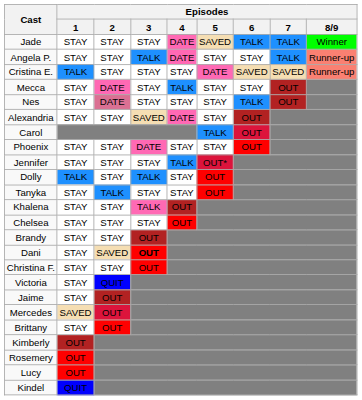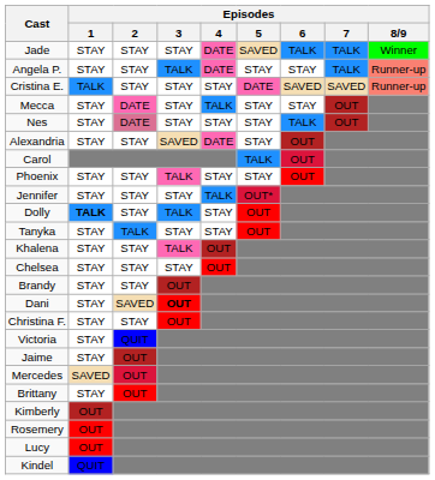 <table class="wikitable" style="font-size:11.2px;">
 <tr>
 <th colspan="1" rowspan="2">Cast</th>
 <th colspan="16">Episodes</th>
 </tr>
 <tr>
 <th>1</th>
 <th>2</th>
 <th>3</th>
 <th>4</th>
 <th>5</th>
 <th>6</th>
 <th>7</th>
 <th>8/9</th>
 </tr>
 <tr>
 <td style="text-align:center;">Jade</td>
 <td style="text-align:center;background-color:white;"><span>STAY</span></td>
 <td style="text-align:center;background-color:white;">STAY</td>
 <td style="text-align:center;background-color:white;">STAY</td>
 <td style="text-align:center;background-color:hotpink;">DATE</td>
 <td style="text-align:center;background-color:wheat;">SAVED</td>
 <td style="text-align:center;background-color:dodgerblue;">TALK</td>
 <td style="text-align:center;background-color:dodgerblue;">TALK</td>
 <td style="text-align:center;background-color:lime;">Winner</td>
 </tr>
 <tr>
 <td style="text-align:center;">Angela P.</td>
 <td style="text-align:center;background-color:white;"><span>STAY</span></td>
 <td style="text-align:center;background-color:white;">STAY</td>
 <td style="text-align:center;background-color:dodgerblue;">TALK</td>
 <td style="text-align:center;background-color:hotpink;">DATE</td>
 <td style="text-align:center;background-color:white;">STAY</td>
 <td style="text-align:center;background-color:white;">STAY</td>
 <td style="text-align:center;background-color:dodgerblue;">TALK</td>
 <td style="text-align:center;background-color:salmon;">Runner-up</td>
 </tr>
 <tr>
 <td style="text-align:center;">Cristina E.</td>
 <td style="text-align:center;background-color:dodgerblue;">TALK</td>
 <td style="text-align:center;background-color:white;">STAY</td>
 <td style="text-align:center;background-color:white;">STAY</td>
 <td style="text-align:center;background-color:white;">STAY</td>
 <td style="text-align:center;background-color:hotpink;">DATE</td>
 <td style="text-align:center;background-color:wheat;">SAVED</td>
 <td style="text-align:center;background-color:wheat;">SAVED</td>
 <td style="text-align:center;background-color:salmon;">Runner-up</td>
 </tr>
 <tr>
 <td style="text-align:center;">Mecca</td>
 <td style="text-align:center;background-color:white;"><span>STAY</span></td>
 <td style="text-align:center;background-color:hotpink;">DATE</td>
 <td style="text-align:center;background-color:white;">STAY</td>
 <td style="text-align:center;background-color:dodgerblue;">TALK</td>
 <td style="text-align:center;background-color:white;">STAY</td>
 <td style="text-align:center;background-color:white;">STAY</td>
 <td style="text-align:center;background-color:firebrick;">OUT</td>
 <td style="text-align:center;background-color:grey;"></td>
 </tr>
 <tr>
 <td style="text-align:center;">Nes</td>
 <td style="text-align:center;background-color:white;"><span>STAY</span></td>
 <td style="text-align:center;background-color:palevioletred;">DATE</td>
 <td style="text-align:center;background-color:white;">STAY</td>
 <td style="text-align:center;background-color:white;">STAY</td>
 <td style="text-align:center;background-color:white;">STAY</td>
 <td style="text-align:center;background-color:dodgerblue;">TALK</td>
 <td style="text-align:center;background-color:firebrick;">OUT</td>
 <td style="text-align:center;background-color:grey;"></td>
 </tr>
 <tr>
 <td style="text-align:center;">Alexandria</td>
 <td style="text-align:center;background-color:white;"><span>STAY</span></td>
 <td style="text-align:center;background-color:white;">STAY</td>
 <td style="text-align:center;background-color:wheat;">SAVED</td>
 <td style="text-align:center;background-color:hotpink;">DATE</td>
 <td style="text-align:center;background-color:white;">STAY</td>
 <td style="text-align:center;background-color:firebrick;">OUT</td>
 <td colspan="2" rowspan="1" style="text-align:center;background-color:grey;"></td>
 </tr>
 <tr>
 <td style="text-align:center;">Carol</td>
 <td colspan="4" style="text-align:center;background-color:grey;"></td>
 <td style="text-align:center;background-color:dodgerblue;">TALK</td>
 <td style="text-align:center;background-color:crimson;">OUT</td>
 <td colspan="2" rowspan="1" style="text-align:center;background-color:grey;"></td>
 </tr>
 <tr>
 <td style="text-align:center;">Phoenix</td>
 <td style="text-align:center;background-color:white;"><span>STAY</span></td>
 <td style="text-align:center;background-color:white;">STAY</td>
-<td style="text-align:center;background-color:hotpink;">DATE</td>
+<td style="text-align:center;background-color:hotpink;">TALK</td>
 <td style="text-align:center;background-color:white;">STAY</td>
 <td style="text-align:center;background-color:white;">STAY</td>
 <td style="text-align:center;background-color:red;">OUT</td>
 <td colspan="2" rowspan="1" style="text-align:center;background-color:grey;"></td>
 </tr>
 <tr>
 <td style="text-align:center;">Jennifer</td>
 <td style="text-align:center;background-color:white;">STAY</td>
 <td style="text-align:center;background-color:white;">STAY</td>
 <td style="text-align:center;background-color:white;">STAY</td>
 <td style="text-align:center;background-color:dodgerblue;">TALK</td>
 <td style="text-align:center;background-color:crimson;">OUT*</td>
 <td colspan="3" style="text-align:center;background-color:grey;"></td>
 </tr>
 <tr>
 <td style="text-align:center;">Dolly</td>
-<td style="text-align:center;background-color:dodgerblue;">TALK</td>
+<td style="text-align:center;background-color:dodgerblue;"><strong>TALK</strong></td>
 <td style="text-align:center;background-color:white;">STAY</td>
 <td style="text-align:center;background-color:dodgerblue;">TALK</td>
 <td style="text-align:center;background-color:white;">STAY</td>
 <td style="text-align:center;background-color:red;">OUT</td>
 <td colspan="3" style="text-align:center;background-color:grey;"></td>
 </tr>
 <tr>
 <td style="text-align:center;">Tanyka</td>
 <td style="text-align:center;background-color:white;"><span>STAY</span></td>
 <td style="text-align:center;background-color:dodgerblue;">TALK</td>
 <td style="text-align:center;background-color:white;">STAY</td>
 <td style="text-align:center;background-color:white;">STAY</td>
 <td style="text-align:center;background-color:red;">OUT</td>
 <td colspan="3" style="text-align:center;background-color:grey;"></td>
 </tr>
 <tr>
 <td style="text-align:center;">Khalena</td>
 <td style="text-align:center;background-color:white;"><span>STAY</span></td>
 <td style="text-align:center;background-color:white;">STAY</td>
 <td style="text-align:center;background-color:hotpink;">TALK</td>
 <td style="text-align:center;background-color:firebrick;">OUT</td>
 <td colspan="5" style="text-align:center;background-color:grey;"></td>
 </tr>
 <tr>
 <td style="text-align:center;">Chelsea</td>
 <td style="text-align:center;background-color:white;"><span>STAY</span></td>
 <td style="text-align:center;background-color:white;">STAY</td>
 <td style="text-align:center;background-color:white;">STAY</td>
 <td style="text-align:center;background-color:red;">OUT</td>
 <td colspan="5" style="text-align:center;background-color:grey;"></td>
 </tr>
 <tr>
 <td style="text-align:center;">Brandy</td>
 <td style="text-align:center;background-color:white;"><span>STAY</span></td>
 <td style="text-align:center;background-color:white;">STAY</td>
 <td style="text-align:center;background-color:firebrick;">OUT</td>
 <td colspan="6" style="text-align:center;background-color:grey;"></td>
 </tr>
 <tr>
 <td style="text-align:center;">Dani</td>
 <td style="text-align:center;background-color:white;">STAY</td>
 <td style="text-align:center;background-color:wheat;">SAVED</td>
 <td style="text-align:center;background-color:red;"><strong>OUT</strong></td>
 <td colspan="6" style="text-align:center;background-color:grey;"></td>
 </tr>
 <tr>
 <td style="text-align:center;">Christina F.</td>
 <td style="text-align:center;background-color:white;"><span>STAY</span></td>
 <td style="text-align:center;background-color:white;">STAY</td>
 <td style="text-align:center;background-color:red;">OUT</td>
 <td colspan="6" style="text-align:center;background-color:grey;"></td>
 </tr>
 <tr>
 <td style="text-align:center;">Victoria</td>
 <td style="text-align:center;background-color:white;">STAY</td>
 <td style="text-align:center;background-color:blue;">QUIT</td>
 <td colspan="6" style="text-align:center;background-color:grey;"></td>
 </tr>
 <tr>
 <td style="text-align:center;">Jaime</td>
 <td style="text-align:center;background-color:white;">STAY</td>
 <td style="text-align:center;background-color:firebrick;">OUT</td>
 <td colspan="6" style="text-align:center;background-color:grey;"></td>
 </tr>
 <tr>
 <td style="text-align:center;">Mercedes</td>
 <td style="text-align:center;background-color:wheat;"><span>SAVED</span></td>
 <td style="text-align:center;background-color:crimson;">OUT</td>
 <td colspan="6" style="text-align:center;background-color:grey;"></td>
 </tr>
 <tr>
 <td style="text-align:center;">Brittany</td>
 <td style="text-align:center;background-color:white;">STAY</td>
 <td style="text-align:center;background-color:red;">OUT</td>
 <td colspan="6" style="text-align:center;background-color:grey;"></td>
 </tr>
 <tr>
 <td style="text-align:center;">Kimberly</td>
 <td style="text-align:center;background-color:firebrick;">OUT</td>
 <td colspan="7" style="text-align:center;background-color:grey;"></td>
 </tr>
 <tr>
 <td style="text-align:center;">Rosemery</td>
 <td style="text-align:center;background-color:red;">OUT</td>
 <td colspan="7" style="text-align:center;background-color:grey;"></td>
 </tr>
 <tr>
 <td style="text-align:center;">Lucy</td>
 <td style="text-align:center;background-color:red;">OUT</td>
 <td colspan="7" style="text-align:center;background-color:grey;"></td>
 </tr>
 <tr>
 <td style="text-align:center;">Kindel</td>
 <td style="text-align:center;background-color:blue;">QUIT</td>
 <td colspan="7" style="text-align:center;background-color:grey;"></td>
 </tr>
 </table>
